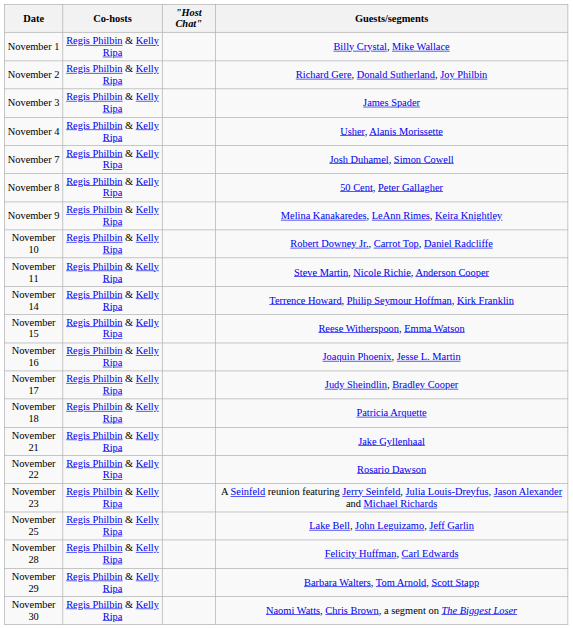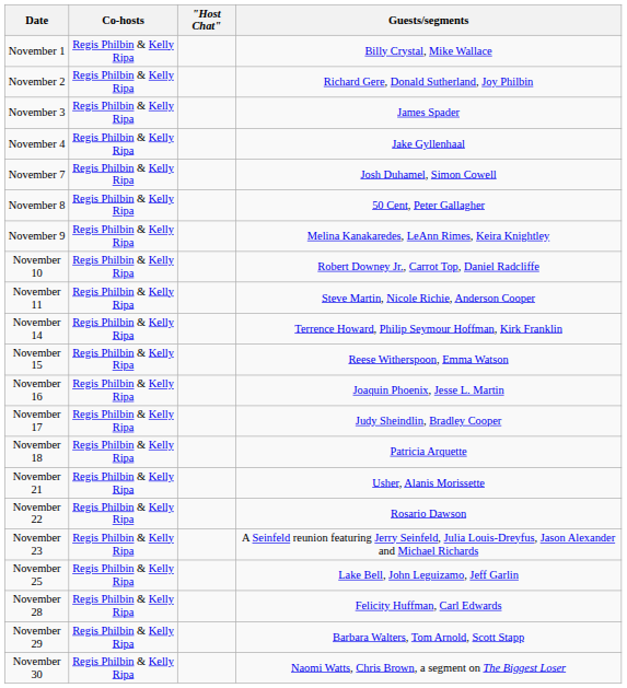 <table class="wikitable sortable" style="text-align:center;">
 <tr>
 <th>Date</th>
 <th>Co-hosts</th>
 <th><em>"Host Chat"</em></th>
 <th>Guests/segments</th>
 </tr>
 <tr>
 <td>November 1</td>
 <td><a href='#'>Regis Philbin</a> & <a href='#'>Kelly Ripa</a></td>
 <td></td>
 <td><a href='#'>Billy Crystal</a>, <a href='#'>Mike Wallace</a></td>
 </tr>
 <tr>
 <td>November 2</td>
 <td><a href='#'>Regis Philbin</a> & <a href='#'>Kelly Ripa</a></td>
 <td></td>
 <td><a href='#'>Richard Gere</a>, <a href='#'>Donald Sutherland</a>, <a href='#'>Joy Philbin</a></td>
 </tr>
 <tr>
 <td>November 3</td>
 <td><a href='#'>Regis Philbin</a> & <a href='#'>Kelly Ripa</a></td>
 <td></td>
 <td><a href='#'>James Spader</a></td>
 </tr>
 <tr>
 <td>November 4</td>
 <td><a href='#'>Regis Philbin</a> & <a href='#'>Kelly Ripa</a></td>
 <td></td>
-<td><a href='#'>Usher</a>, <a href='#'>Alanis Morissette</a></td>
+<td><a href='#'>Jake Gyllenhaal</a></td>
 </tr>
 <tr>
 <td>November 7</td>
 <td><a href='#'>Regis Philbin</a> & <a href='#'>Kelly Ripa</a></td>
 <td></td>
 <td><a href='#'>Josh Duhamel</a>, <a href='#'>Simon Cowell</a></td>
 </tr>
 <tr>
 <td>November 8</td>
 <td><a href='#'>Regis Philbin</a> & <a href='#'>Kelly Ripa</a></td>
 <td></td>
 <td><a href='#'>50 Cent</a>, <a href='#'>Peter Gallagher</a></td>
 </tr>
 <tr>
 <td>November 9</td>
 <td><a href='#'>Regis Philbin</a> & <a href='#'>Kelly Ripa</a></td>
 <td></td>
 <td><a href='#'>Melina Kanakaredes</a>, <a href='#'>LeAnn Rimes</a>, <a href='#'>Keira Knightley</a></td>
 </tr>
 <tr>
 <td>November 10</td>
 <td><a href='#'>Regis Philbin</a> & <a href='#'>Kelly Ripa</a></td>
 <td></td>
 <td><a href='#'>Robert Downey Jr.</a>, <a href='#'>Carrot Top</a>, <a href='#'>Daniel Radcliffe</a></td>
 </tr>
 <tr>
 <td>November 11</td>
 <td><a href='#'>Regis Philbin</a> & <a href='#'>Kelly Ripa</a></td>
 <td></td>
 <td><a href='#'>Steve Martin</a>, <a href='#'>Nicole Richie</a>, <a href='#'>Anderson Cooper</a></td>
 </tr>
 <tr>
 <td>November 14</td>
 <td><a href='#'>Regis Philbin</a> & <a href='#'>Kelly Ripa</a></td>
 <td></td>
 <td><a href='#'>Terrence Howard</a>, <a href='#'>Philip Seymour Hoffman</a>, <a href='#'>Kirk Franklin</a></td>
 </tr>
 <tr>
 <td>November 15</td>
 <td><a href='#'>Regis Philbin</a> & <a href='#'>Kelly Ripa</a></td>
 <td></td>
 <td><a href='#'>Reese Witherspoon</a>, <a href='#'>Emma Watson</a></td>
 </tr>
 <tr>
 <td>November 16</td>
 <td><a href='#'>Regis Philbin</a> & <a href='#'>Kelly Ripa</a></td>
 <td></td>
 <td><a href='#'>Joaquin Phoenix</a>, <a href='#'>Jesse L. Martin</a></td>
 </tr>
 <tr>
 <td>November 17</td>
 <td><a href='#'>Regis Philbin</a> & <a href='#'>Kelly Ripa</a></td>
 <td></td>
 <td><a href='#'>Judy Sheindlin</a>, <a href='#'>Bradley Cooper</a></td>
 </tr>
 <tr>
 <td>November 18</td>
 <td><a href='#'>Regis Philbin</a> & <a href='#'>Kelly Ripa</a></td>
 <td></td>
 <td><a href='#'>Patricia Arquette</a></td>
 </tr>
 <tr>
 <td>November 21</td>
 <td><a href='#'>Regis Philbin</a> & <a href='#'>Kelly Ripa</a></td>
 <td></td>
-<td><a href='#'>Jake Gyllenhaal</a></td>
+<td><a href='#'>Usher</a>, <a href='#'>Alanis Morissette</a></td>
 </tr>
 <tr>
 <td>November 22</td>
 <td><a href='#'>Regis Philbin</a> & <a href='#'>Kelly Ripa</a></td>
 <td></td>
 <td><a href='#'>Rosario Dawson</a></td>
 </tr>
 <tr>
 <td>November 23</td>
 <td><a href='#'>Regis Philbin</a> & <a href='#'>Kelly Ripa</a></td>
 <td></td>
 <td>A <a href='#'>Seinfeld</a> reunion featuring <a href='#'>Jerry Seinfeld</a>, <a href='#'>Julia Louis-Dreyfus</a>, <a href='#'>Jason Alexander</a> and <a href='#'>Michael Richards</a></td>
 </tr>
 <tr>
 <td>November 25</td>
 <td><a href='#'>Regis Philbin</a> & <a href='#'>Kelly Ripa</a></td>
 <td></td>
 <td><a href='#'>Lake Bell</a>, <a href='#'>John Leguizamo</a>, <a href='#'>Jeff Garlin</a></td>
 </tr>
 <tr>
 <td>November 28</td>
 <td><a href='#'>Regis Philbin</a> & <a href='#'>Kelly Ripa</a></td>
 <td></td>
 <td><a href='#'>Felicity Huffman</a>, <a href='#'>Carl Edwards</a></td>
 </tr>
 <tr>
 <td>November 29</td>
 <td><a href='#'>Regis Philbin</a> & <a href='#'>Kelly Ripa</a></td>
 <td></td>
 <td><a href='#'>Barbara Walters</a>, <a href='#'>Tom Arnold</a>, <a href='#'>Scott Stapp</a></td>
 </tr>
 <tr>
 <td>November 30</td>
 <td><a href='#'>Regis Philbin</a> & <a href='#'>Kelly Ripa</a></td>
 <td></td>
 <td><a href='#'>Naomi Watts</a>, <a href='#'>Chris Brown</a>, a segment on <em><a href='#'>The Biggest Loser</a></em></td>
 </tr>
 </table>
